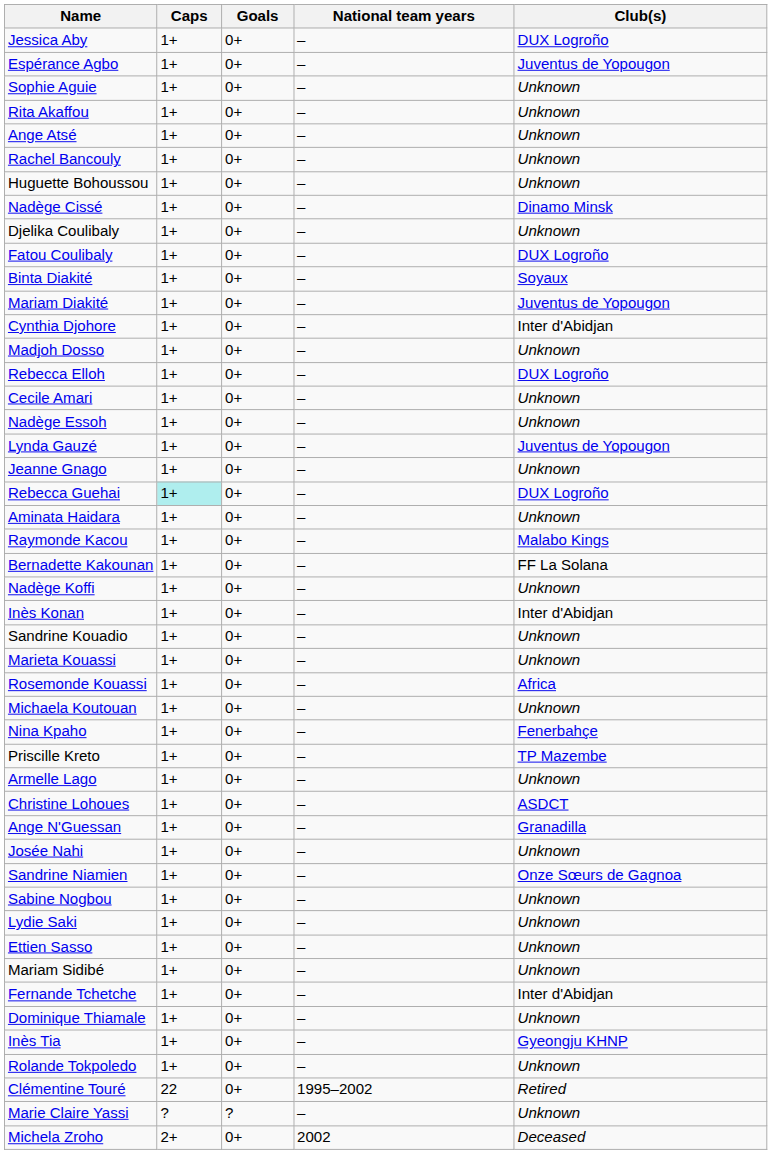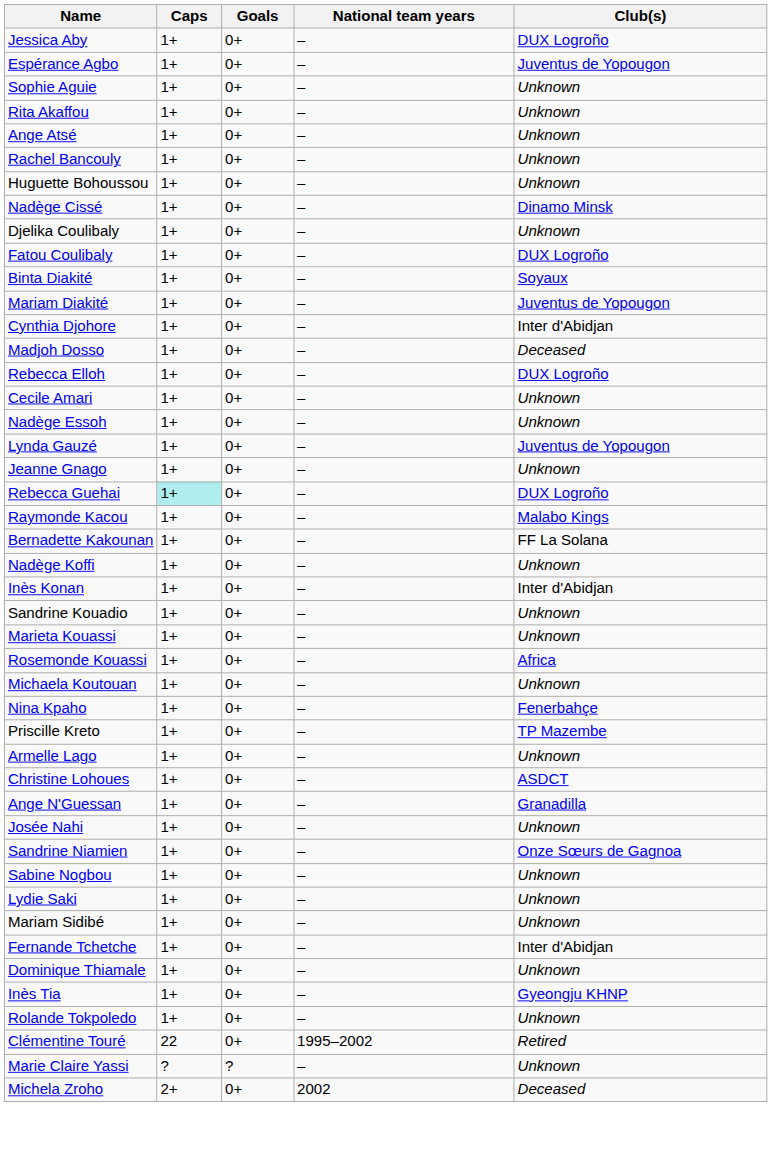 <table class="wikitable sortable">
 <tr>
 <th width="20%">Name</th>
 <th>Caps</th>
 <th>Goals</th>
 <th>National team years</th>
 <th>Club(s)</th>
 </tr>
 <tr>
 <td><a href='#'>Jessica Aby</a></td>
 <td>1+</td>
 <td>0+</td>
 <td>–</td>
 <td> <a href='#'>DUX Logroño</a></td>
 </tr>
 <tr>
 <td><a href='#'>Espérance Agbo</a></td>
 <td>1+</td>
 <td>0+</td>
 <td>–</td>
 <td> <a href='#'>Juventus de Yopougon</a></td>
 </tr>
 <tr>
 <td><a href='#'>Sophie Aguie</a></td>
 <td>1+</td>
 <td>0+</td>
 <td>–</td>
 <td><em>Unknown</em></td>
 </tr>
 <tr>
 <td><a href='#'>Rita Akaffou</a></td>
 <td>1+</td>
 <td>0+</td>
 <td>–</td>
 <td><em>Unknown</em></td>
 </tr>
 <tr>
 <td><a href='#'>Ange Atsé</a></td>
 <td>1+</td>
 <td>0+</td>
 <td>–</td>
 <td><em>Unknown</em></td>
 </tr>
 <tr>
 <td><a href='#'>Rachel Bancouly</a></td>
 <td>1+</td>
 <td>0+</td>
 <td>–</td>
 <td><em>Unknown</em></td>
 </tr>
 <tr>
 <td>Huguette Bohoussou</td>
 <td>1+</td>
 <td>0+</td>
 <td>–</td>
 <td><em>Unknown</em></td>
 </tr>
 <tr>
 <td><a href='#'>Nadège Cissé</a></td>
 <td>1+</td>
 <td>0+</td>
 <td>–</td>
 <td> <a href='#'>Dinamo Minsk</a></td>
 </tr>
 <tr>
 <td>Djelika Coulibaly</td>
 <td>1+</td>
 <td>0+</td>
 <td>–</td>
 <td><em>Unknown</em></td>
 </tr>
 <tr>
 <td><a href='#'>Fatou Coulibaly</a></td>
 <td>1+</td>
 <td>0+</td>
 <td>–</td>
 <td> <a href='#'>DUX Logroño</a></td>
 </tr>
 <tr>
 <td><a href='#'>Binta Diakité</a></td>
 <td>1+</td>
 <td>0+</td>
 <td>–</td>
 <td> <a href='#'>Soyaux</a></td>
 </tr>
 <tr>
 <td><a href='#'>Mariam Diakité</a></td>
 <td>1+</td>
 <td>0+</td>
 <td>–</td>
 <td> <a href='#'>Juventus de Yopougon</a></td>
 </tr>
 <tr>
 <td><a href='#'>Cynthia Djohore</a></td>
 <td>1+</td>
 <td>0+</td>
 <td>–</td>
 <td> Inter d'Abidjan</td>
 </tr>
 <tr>
 <td><a href='#'>Madjoh Dosso</a></td>
 <td>1+</td>
 <td>0+</td>
 <td>–</td>
-<td><em>Unknown</em></td>
+<td><em>Deceased</em></td>
 </tr>
 <tr>
 <td><a href='#'>Rebecca Elloh</a></td>
 <td>1+</td>
 <td>0+</td>
 <td>–</td>
 <td> <a href='#'>DUX Logroño</a></td>
 </tr>
 <tr>
 <td><a href='#'>Cecile Amari</a></td>
 <td>1+</td>
 <td>0+</td>
 <td>–</td>
 <td><em>Unknown</em></td>
 </tr>
 <tr>
 <td><a href='#'>Nadège Essoh</a></td>
 <td>1+</td>
 <td>0+</td>
 <td>–</td>
 <td><em>Unknown</em></td>
 </tr>
 <tr>
 <td><a href='#'>Lynda Gauzé</a></td>
 <td>1+</td>
 <td>0+</td>
 <td>–</td>
 <td> <a href='#'>Juventus de Yopougon</a></td>
 </tr>
 <tr>
 <td><a href='#'>Jeanne Gnago</a></td>
 <td>1+</td>
 <td>0+</td>
 <td>–</td>
 <td><em>Unknown</em></td>
 </tr>
 <tr>
 <td><a href='#'>Rebecca Guehai</a></td>
 <td style="background: paleturquoise;">1+</td>
 <td>0+</td>
 <td>–</td>
 <td> <a href='#'>DUX Logroño</a></td>
-</tr>
-<tr>
-<td><a href='#'>Aminata Haidara</a></td>
-<td>1+</td>
-<td>0+</td>
-<td>–</td>
-<td><em>Unknown</em></td>
 </tr>
 <tr>
 <td><a href='#'>Raymonde Kacou</a></td>
 <td>1+</td>
 <td>0+</td>
 <td>–</td>
 <td> <a href='#'>Malabo Kings</a></td>
 </tr>
 <tr>
 <td><a href='#'>Bernadette Kakounan</a></td>
 <td>1+</td>
 <td>0+</td>
 <td>–</td>
 <td> FF La Solana</td>
 </tr>
 <tr>
 <td><a href='#'>Nadège Koffi</a></td>
 <td>1+</td>
 <td>0+</td>
 <td>–</td>
 <td><em>Unknown</em></td>
 </tr>
 <tr>
 <td><a href='#'>Inès Konan</a></td>
 <td>1+</td>
 <td>0+</td>
 <td>–</td>
 <td> Inter d'Abidjan</td>
 </tr>
 <tr>
 <td>Sandrine Kouadio</td>
 <td>1+</td>
 <td>0+</td>
 <td>–</td>
 <td><em>Unknown</em></td>
 </tr>
 <tr>
 <td><a href='#'>Marieta Kouassi</a></td>
 <td>1+</td>
 <td>0+</td>
 <td>–</td>
 <td><em>Unknown</em></td>
 </tr>
 <tr>
 <td><a href='#'>Rosemonde Kouassi</a></td>
 <td>1+</td>
 <td>0+</td>
 <td>–</td>
 <td> <a href='#'>Africa</a></td>
 </tr>
 <tr>
 <td><a href='#'>Michaela Koutouan</a></td>
 <td>1+</td>
 <td>0+</td>
 <td>–</td>
 <td><em>Unknown</em></td>
 </tr>
 <tr>
 <td><a href='#'>Nina Kpaho</a></td>
 <td>1+</td>
 <td>0+</td>
 <td>–</td>
 <td> <a href='#'>Fenerbahçe</a></td>
 </tr>
 <tr>
 <td>Priscille Kreto</td>
 <td>1+</td>
 <td>0+</td>
 <td>–</td>
 <td> <a href='#'>TP Mazembe</a></td>
 </tr>
 <tr>
 <td><a href='#'>Armelle Lago</a></td>
 <td>1+</td>
 <td>0+</td>
 <td>–</td>
 <td><em>Unknown</em></td>
 </tr>
 <tr>
 <td><a href='#'>Christine Lohoues</a></td>
 <td>1+</td>
 <td>0+</td>
 <td>–</td>
 <td> <a href='#'>ASDCT</a></td>
 </tr>
 <tr>
 <td><a href='#'>Ange N'Guessan</a></td>
 <td>1+</td>
 <td>0+</td>
 <td>–</td>
 <td> <a href='#'>Granadilla</a></td>
 </tr>
 <tr>
 <td><a href='#'>Josée Nahi</a></td>
 <td>1+</td>
 <td>0+</td>
 <td>–</td>
 <td><em>Unknown</em></td>
 </tr>
 <tr>
 <td><a href='#'>Sandrine Niamien</a></td>
 <td>1+</td>
 <td>0+</td>
 <td>–</td>
 <td> <a href='#'>Onze Sœurs de Gagnoa</a></td>
 </tr>
 <tr>
 <td><a href='#'>Sabine Nogbou</a></td>
 <td>1+</td>
 <td>0+</td>
 <td>–</td>
 <td><em>Unknown</em></td>
 </tr>
 <tr>
 <td><a href='#'>Lydie Saki</a></td>
 <td>1+</td>
 <td>0+</td>
 <td>–</td>
 <td><em>Unknown</em></td>
 </tr>
 <tr>
-<td><a href='#'>Ettien Sasso</a></td>
-<td>1+</td>
-<td>0+</td>
-<td>–</td>
-<td><em>Unknown</em></td>
-</tr>
-<tr>
 <td>Mariam Sidibé</td>
 <td>1+</td>
 <td>0+</td>
 <td>–</td>
 <td><em>Unknown</em></td>
 </tr>
 <tr>
 <td><a href='#'>Fernande Tchetche</a></td>
 <td>1+</td>
 <td>0+</td>
 <td>–</td>
 <td> Inter d'Abidjan</td>
 </tr>
 <tr>
 <td><a href='#'>Dominique Thiamale</a></td>
 <td>1+</td>
 <td>0+</td>
 <td>–</td>
 <td><em>Unknown</em></td>
 </tr>
 <tr>
 <td><a href='#'>Inès Tia</a></td>
 <td>1+</td>
 <td>0+</td>
 <td>–</td>
 <td> <a href='#'>Gyeongju KHNP</a></td>
 </tr>
 <tr>
 <td><a href='#'>Rolande Tokpoledo</a></td>
 <td>1+</td>
 <td>0+</td>
 <td>–</td>
 <td><em>Unknown</em></td>
 </tr>
 <tr>
 <td><a href='#'>Clémentine Touré</a></td>
 <td>22</td>
 <td>0+</td>
 <td>1995–2002</td>
 <td><em>Retired</em></td>
 </tr>
 <tr>
 <td><a href='#'>Marie Claire Yassi</a></td>
 <td>?</td>
 <td>?</td>
 <td>–</td>
 <td><em>Unknown</em></td>
 </tr>
 <tr>
 <td><a href='#'>Michela Zroho</a></td>
 <td>2+</td>
 <td>0+</td>
 <td>2002</td>
 <td><em>Deceased</em></td>
 </tr>
 </table>
